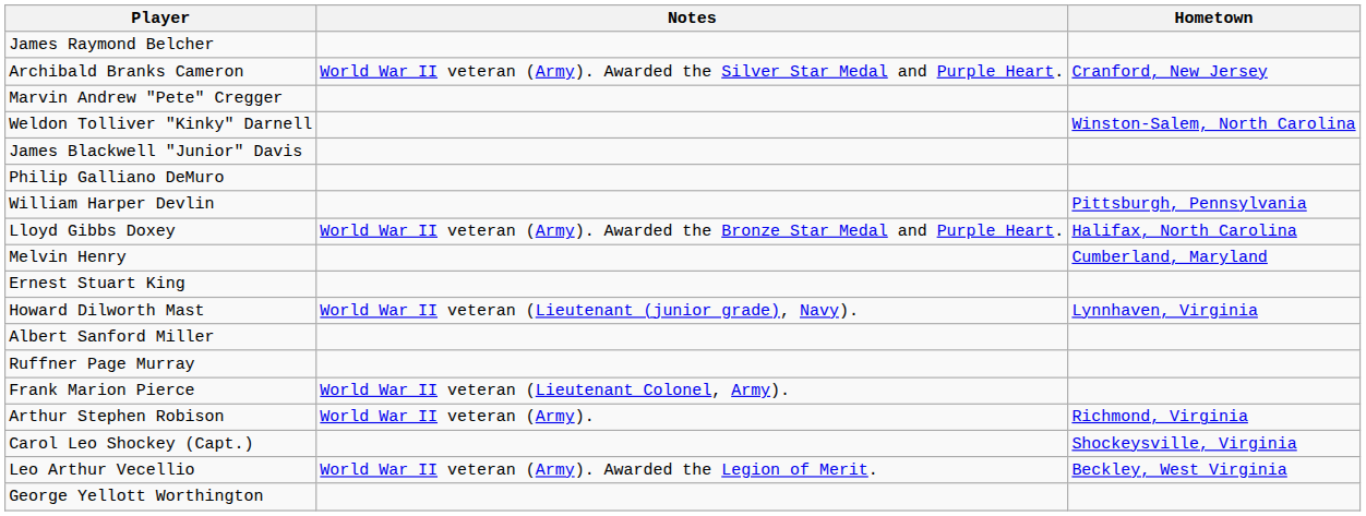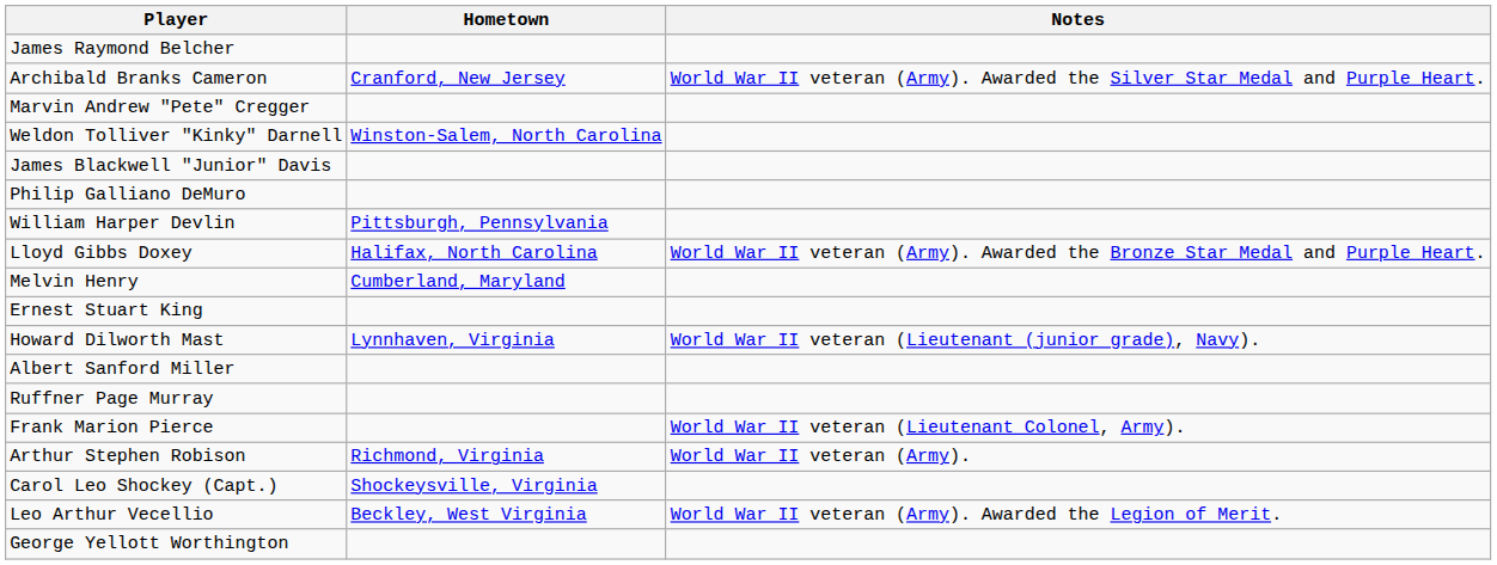 <table class="wikitable" border="1">
 <tr ;>
 <th>Player</th>
+<th>Hometown</th>
 <th>Notes</th>
-<th>Hometown</th>
 </tr>
 <tr>
 <td>James Raymond Belcher</td>
 <td></td>
 <td></td>
 </tr>
 <tr>
 <td>Archibald Branks Cameron</td>
+<td><a href='#'>Cranford, New Jersey</a></td>
 <td><a href='#'>World War II</a> veteran (<a href='#'>Army</a>). Awarded the <a href='#'>Silver Star Medal</a> and <a href='#'>Purple Heart</a>.</td>
-<td><a href='#'>Cranford, New Jersey</a></td>
 </tr>
 <tr>
 <td>Marvin Andrew "Pete" Cregger</td>
 <td></td>
 <td></td>
 </tr>
 <tr>
 <td>Weldon Tolliver "Kinky" Darnell</td>
+<td><a href='#'>Winston-Salem, North Carolina</a></td>
 <td></td>
-<td><a href='#'>Winston-Salem, North Carolina</a></td>
 </tr>
 <tr>
 <td>James Blackwell "Junior" Davis</td>
 <td></td>
 <td></td>
 </tr>
 <tr>
 <td>Philip Galliano DeMuro</td>
 <td></td>
 <td></td>
 </tr>
 <tr>
 <td>William Harper Devlin</td>
+<td><a href='#'>Pittsburgh, Pennsylvania</a></td>
 <td></td>
-<td><a href='#'>Pittsburgh, Pennsylvania</a></td>
 </tr>
 <tr>
 <td>Lloyd Gibbs Doxey</td>
+<td><a href='#'>Halifax, North Carolina</a></td>
 <td><a href='#'>World War II</a> veteran (<a href='#'>Army</a>). Awarded the <a href='#'>Bronze Star Medal</a> and <a href='#'>Purple Heart</a>.</td>
-<td><a href='#'>Halifax, North Carolina</a></td>
 </tr>
 <tr>
 <td>Melvin Henry</td>
+<td><a href='#'>Cumberland, Maryland</a></td>
 <td></td>
-<td><a href='#'>Cumberland, Maryland</a></td>
 </tr>
 <tr>
 <td>Ernest Stuart King</td>
 <td></td>
 <td></td>
 </tr>
 <tr>
 <td>Howard Dilworth Mast</td>
+<td><a href='#'>Lynnhaven, Virginia</a></td>
 <td><a href='#'>World War II</a> veteran (<a href='#'>Lieutenant (junior grade)</a>, <a href='#'>Navy</a>).</td>
-<td><a href='#'>Lynnhaven, Virginia</a></td>
 </tr>
 <tr>
 <td>Albert Sanford Miller</td>
 <td></td>
 <td></td>
 </tr>
 <tr>
 <td>Ruffner Page Murray</td>
 <td></td>
 <td></td>
 </tr>
 <tr>
 <td>Frank Marion Pierce</td>
+<td></td>
 <td><a href='#'>World War II</a> veteran (<a href='#'>Lieutenant Colonel</a>, <a href='#'>Army</a>).</td>
+</tr>
+<tr>
+<td>Arthur Stephen Robison</td>
+<td><a href='#'>Richmond, Virginia</a></td>
+<td><a href='#'>World War II</a> veteran (<a href='#'>Army</a>).</td>
+</tr>
+<tr>
+<td>Carol Leo Shockey (Capt.)</td>
+<td><a href='#'>Shockeysville, Virginia</a></td>
 <td></td>
 </tr>
 <tr>
-<td>Arthur Stephen Robison</td>
-<td><a href='#'>World War II</a> veteran (<a href='#'>Army</a>).</td>
-<td><a href='#'>Richmond, Virginia</a></td>
-</tr>
-<tr>
-<td>Carol Leo Shockey (Capt.)</td>
-<td></td>
-<td><a href='#'>Shockeysville, Virginia</a></td>
-</tr>
-<tr>
 <td>Leo Arthur Vecellio</td>
+<td><a href='#'>Beckley, West Virginia</a></td>
 <td><a href='#'>World War II</a> veteran (<a href='#'>Army</a>). Awarded the <a href='#'>Legion of Merit</a>.</td>
-<td><a href='#'>Beckley, West Virginia</a></td>
 </tr>
 <tr>
 <td>George Yellott Worthington</td>
 <td></td>
 <td></td>
 </tr>
 </table>
